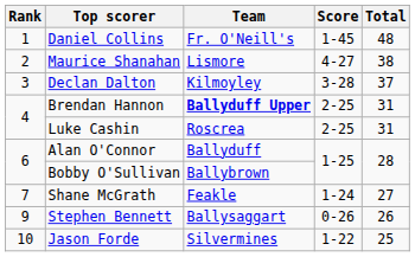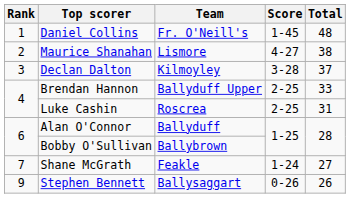 <table class="wikitable" style="text-align:center;">
 <tr>
 <th>Rank</th>
 <th>Top scorer</th>
 <th>Team</th>
 <th>Score</th>
 <th>Total</th>
 </tr>
 <tr>
 <td>1</td>
 <td style="text-align:left;"><a href='#'>Daniel Collins</a></td>
 <td style="text-align:left;"><a href='#'>Fr. O'Neill's</a></td>
 <td>1-45</td>
 <td>48</td>
 </tr>
 <tr>
 <td>2</td>
 <td style="text-align:left;"><a href='#'>Maurice Shanahan</a></td>
 <td style="text-align:left;"><a href='#'>Lismore</a></td>
 <td>4-27</td>
 <td>38</td>
 </tr>
 <tr>
 <td>3</td>
 <td style="text-align:left;"><a href='#'>Declan Dalton</a></td>
 <td style="text-align:left;"><a href='#'>Kilmoyley</a></td>
 <td>3-28</td>
 <td>37</td>
 </tr>
 <tr>
 <td rowspan=2>4</td>
 <td style="text-align:left;">Brendan Hannon</td>
-<td style="text-align:left;"><strong><a href='#'>Ballyduff Upper</a></strong></td>
+<td style="text-align:left;"><a href='#'>Ballyduff Upper</a></td>
 <td>2-25</td>
-<td>31</td>
+<td>33</td>
 </tr>
 <tr>
 <td style="text-align:left;">Luke Cashin</td>
 <td style="text-align:left;"><a href='#'>Roscrea</a></td>
 <td>2-25</td>
 <td>31</td>
 </tr>
 <tr>
 <td rowspan=2>6</td>
 <td style="text-align:left;">Alan O'Connor</td>
 <td style="text-align:left;"><a href='#'>Ballyduff</a></td>
 <td rowspan=2>1-25</td>
 <td rowspan=2>28</td>
 </tr>
 <tr>
 <td style="text-align:left;">Bobby O'Sullivan</td>
 <td style="text-align:left;"><a href='#'>Ballybrown</a></td>
 </tr>
 <tr>
 <td>7</td>
 <td style="text-align:left;">Shane McGrath</td>
 <td style="text-align:left;"><a href='#'>Feakle</a></td>
 <td>1-24</td>
 <td>27</td>
 </tr>
 <tr>
 <td>9</td>
 <td style="text-align:left;"><a href='#'>Stephen Bennett</a></td>
 <td style="text-align:left;"><a href='#'>Ballysaggart</a></td>
 <td>0-26</td>
 <td>26</td>
 </tr>
-<tr>
-<td>10</td>
-<td style="text-align:left;"><a href='#'>Jason Forde</a></td>
-<td style="text-align:left;"><a href='#'>Silvermines</a></td>
-<td>1-22</td>
-<td>25</td>
-</tr>
 </table>
